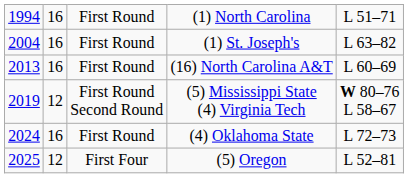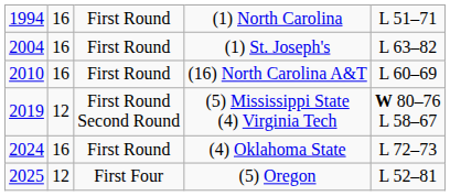 <table class="wikitable" style="text-align:center">
 <tr>
 <td><a href='#'>1994</a></td>
 <td>16</td>
 <td>First Round</td>
 <td>(1) <a href='#'>North Carolina</a></td>
 <td>L 51–71</td>
 </tr>
 <tr>
 <td><a href='#'>2004</a></td>
 <td>16</td>
 <td>First Round</td>
 <td>(1) <a href='#'>St. Joseph's</a></td>
 <td>L 63–82</td>
 </tr>
 <tr>
-<td><a href='#'>2013</a></td>
+<td><a href='#'>2010</a></td>
 <td>16</td>
 <td>First Round</td>
 <td>(16) <a href='#'>North Carolina A&T</a></td>
 <td>L 60–69</td>
 </tr>
 <tr>
 <td><a href='#'>2019</a></td>
 <td>12</td>
 <td>First Round<br>Second Round</td>
 <td>(5) <a href='#'>Mississippi State</a><br>(4) <a href='#'>Virginia Tech</a></td>
 <td><strong>W</strong> 80–76<br> L 58–67</td>
 </tr>
 <tr>
 <td><a href='#'>2024</a></td>
 <td>16</td>
 <td>First Round</td>
 <td>(4) <a href='#'>Oklahoma State</a></td>
 <td>L 72–73</td>
 </tr>
 <tr>
 <td><a href='#'>2025</a></td>
 <td>12</td>
 <td>First Four</td>
 <td>(5) <a href='#'>Oregon</a></td>
 <td>L 52–81</td>
 </tr>
 </table>
